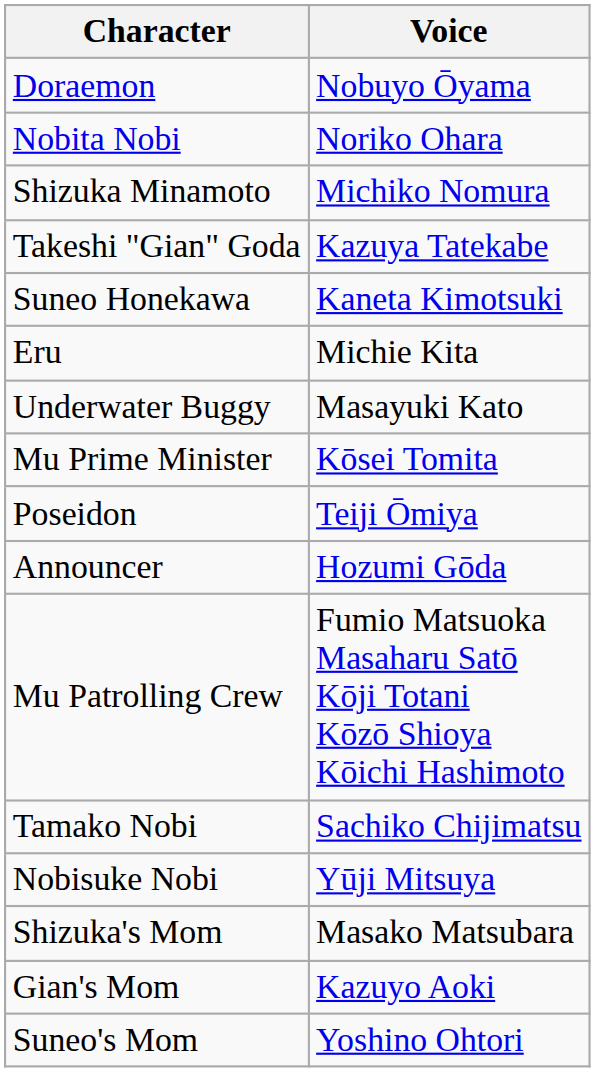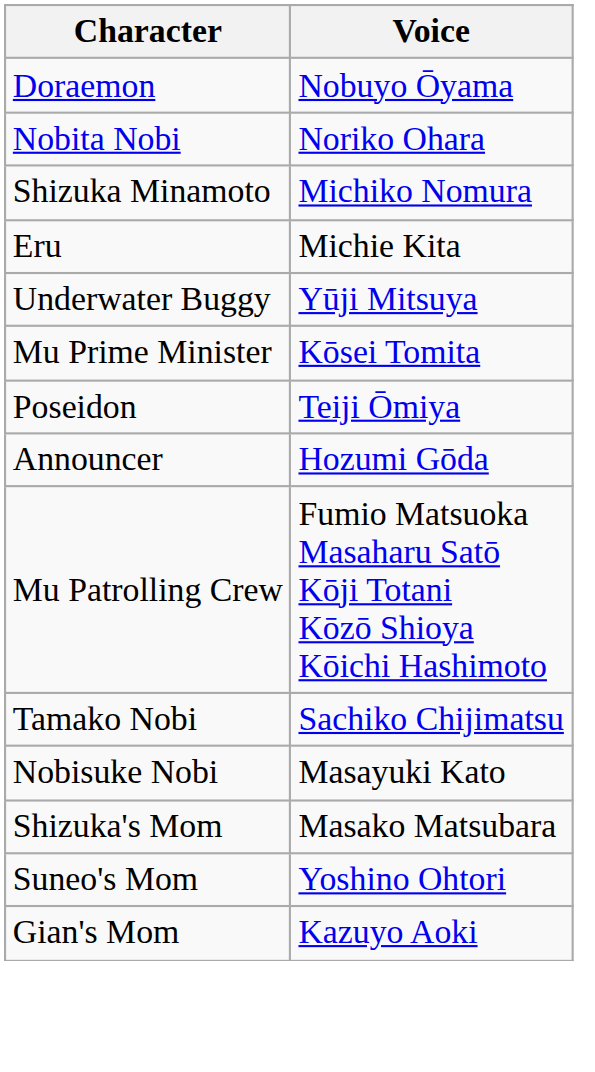 <table class="wikitable">
 <tr>
 <th>Character</th>
 <th>Voice</th>
 </tr>
 <tr>
 <td><a href='#'>Doraemon</a></td>
 <td><a href='#'>Nobuyo Ōyama</a></td>
 </tr>
 <tr>
 <td><a href='#'>Nobita Nobi</a></td>
 <td><a href='#'>Noriko Ohara</a></td>
 </tr>
 <tr>
 <td>Shizuka Minamoto</td>
 <td><a href='#'>Michiko Nomura</a></td>
 </tr>
 <tr>
-<td>Takeshi "Gian" Goda</td>
-<td><a href='#'>Kazuya Tatekabe</a></td>
-</tr>
-<tr>
-<td>Suneo Honekawa</td>
-<td><a href='#'>Kaneta Kimotsuki</a></td>
-</tr>
-<tr>
 <td>Eru</td>
 <td>Michie Kita</td>
 </tr>
 <tr>
 <td>Underwater Buggy</td>
-<td>Masayuki Kato</td>
+<td><a href='#'>Yūji Mitsuya</a></td>
 </tr>
 <tr>
 <td>Mu Prime Minister</td>
 <td><a href='#'>Kōsei Tomita</a></td>
 </tr>
 <tr>
 <td>Poseidon</td>
 <td><a href='#'>Teiji Ōmiya</a></td>
 </tr>
 <tr>
 <td>Announcer</td>
 <td><a href='#'>Hozumi Gōda</a></td>
 </tr>
 <tr>
 <td>Mu Patrolling Crew</td>
 <td>Fumio Matsuoka<br><a href='#'>Masaharu Satō</a><br><a href='#'>Kōji Totani</a><br><a href='#'>Kōzō Shioya</a><br><a href='#'>Kōichi Hashimoto</a></td>
 </tr>
 <tr>
 <td>Tamako Nobi</td>
 <td><a href='#'>Sachiko Chijimatsu</a></td>
 </tr>
 <tr>
 <td>Nobisuke Nobi</td>
-<td><a href='#'>Yūji Mitsuya</a></td>
+<td>Masayuki Kato</td>
 </tr>
 <tr>
 <td>Shizuka's Mom</td>
 <td>Masako Matsubara</td>
 </tr>
 <tr>
+<td>Suneo's Mom</td>
+<td><a href='#'>Yoshino Ohtori</a></td>
+</tr>
+<tr>
 <td>Gian's Mom</td>
 <td><a href='#'>Kazuyo Aoki</a></td>
 </tr>
-<tr>
-<td>Suneo's Mom</td>
-<td><a href='#'>Yoshino Ohtori</a></td>
-</tr>
 </table>
